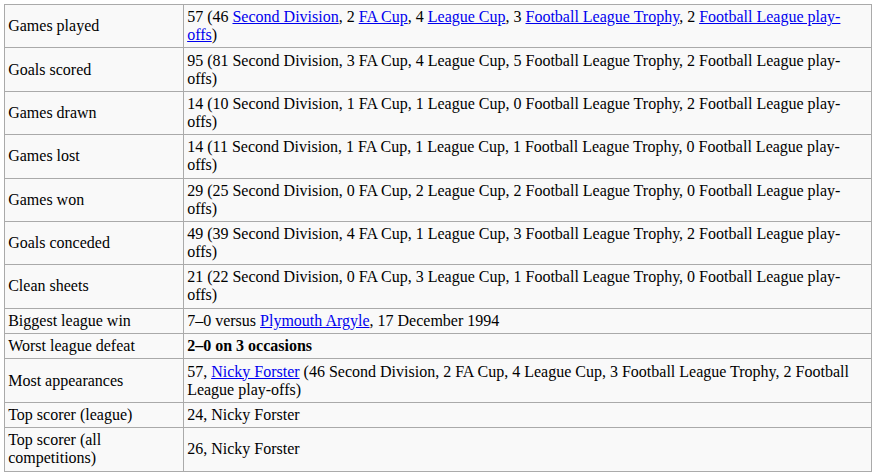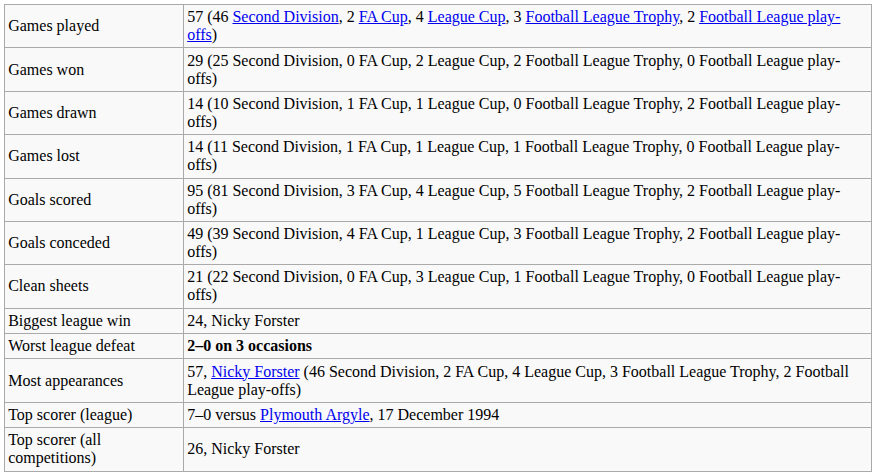 <table class="wikitable">
 <tr>
 <td>Games played</td>
 <td>57 (46 <a href='#'>Second Division</a>, 2 <a href='#'>FA Cup</a>, 4 <a href='#'>League Cup</a>, 3 <a href='#'>Football League Trophy</a>, 2 <a href='#'>Football League play-offs</a>)</td>
 </tr>
 <tr>
-<td>Goals scored</td>
-<td>95 (81 Second Division, 3 FA Cup, 4 League Cup, 5 Football League Trophy, 2 Football League play-offs)</td>
+<td>Games won</td>
+<td>29 (25 Second Division, 0 FA Cup, 2 League Cup, 2 Football League Trophy, 0 Football League play-offs)</td>
 </tr>
 <tr>
 <td>Games drawn</td>
 <td>14 (10 Second Division, 1 FA Cup, 1 League Cup, 0 Football League Trophy, 2 Football League play-offs)</td>
 </tr>
 <tr>
 <td>Games lost</td>
 <td>14 (11 Second Division, 1 FA Cup, 1 League Cup, 1 Football League Trophy, 0 Football League play-offs)</td>
 </tr>
 <tr>
-<td>Games won</td>
-<td>29 (25 Second Division, 0 FA Cup, 2 League Cup, 2 Football League Trophy, 0 Football League play-offs)</td>
+<td>Goals scored</td>
+<td>95 (81 Second Division, 3 FA Cup, 4 League Cup, 5 Football League Trophy, 2 Football League play-offs)</td>
 </tr>
 <tr>
 <td>Goals conceded</td>
 <td>49 (39 Second Division, 4 FA Cup, 1 League Cup, 3 Football League Trophy, 2 Football League play-offs)</td>
 </tr>
 <tr>
 <td>Clean sheets</td>
 <td>21 (22 Second Division, 0 FA Cup, 3 League Cup, 1 Football League Trophy, 0 Football League play-offs)</td>
 </tr>
 <tr>
 <td>Biggest league win</td>
-<td>7–0 versus <a href='#'>Plymouth Argyle</a>, 17 December 1994</td>
+<td>24, Nicky Forster</td>
 </tr>
 <tr>
 <td>Worst league defeat</td>
 <td><strong>2–0 on 3 occasions</strong></td>
 </tr>
 <tr>
 <td>Most appearances</td>
 <td>57, <a href='#'>Nicky Forster</a> (46 Second Division, 2 FA Cup, 4 League Cup, 3 Football League Trophy, 2 Football League play-offs)</td>
 </tr>
 <tr>
 <td>Top scorer (league)</td>
-<td>24, Nicky Forster</td>
+<td>7–0 versus <a href='#'>Plymouth Argyle</a>, 17 December 1994</td>
 </tr>
 <tr>
 <td>Top scorer (all competitions)</td>
 <td>26, Nicky Forster</td>
 </tr>
 </table>
